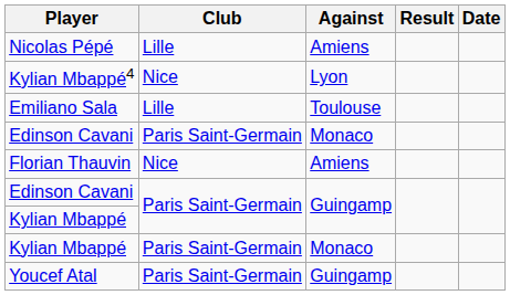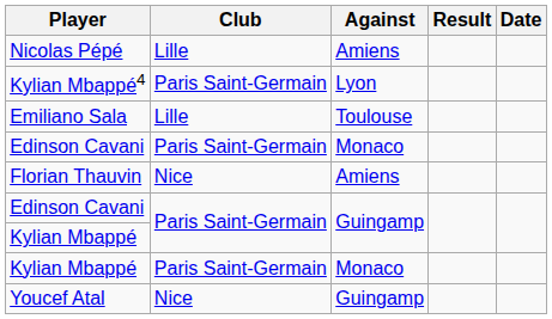 <table class="wikitable sortable">
 <tr>
 <th>Player</th>
 <th>Club</th>
 <th>Against</th>
 <th align="left">Result</th>
 <th>Date</th>
 </tr>
 <tr>
 <td> <a href='#'>Nicolas Pépé</a></td>
 <td><a href='#'>Lille</a></td>
 <td><a href='#'>Amiens</a></td>
 <td align="center"></td>
 <td></td>
 </tr>
 <tr>
 <td> <a href='#'>Kylian Mbappé</a><sup>4</sup></td>
-<td><a href='#'>Nice</a></td>
+<td><a href='#'>Paris Saint-Germain</a></td>
 <td><a href='#'>Lyon</a></td>
 <td align="center"></td>
 <td></td>
 </tr>
 <tr>
 <td> <a href='#'>Emiliano Sala</a></td>
 <td><a href='#'>Lille</a></td>
 <td><a href='#'>Toulouse</a></td>
 <td align="center"></td>
 <td></td>
 </tr>
 <tr>
 <td> <a href='#'>Edinson Cavani</a></td>
 <td><a href='#'>Paris Saint-Germain</a></td>
 <td><a href='#'>Monaco</a></td>
 <td align="center"></td>
 <td></td>
 </tr>
 <tr>
 <td> <a href='#'>Florian Thauvin</a></td>
 <td><a href='#'>Nice</a></td>
 <td><a href='#'>Amiens</a></td>
 <td align="center"></td>
 <td></td>
 </tr>
 <tr>
 <td> <a href='#'>Edinson Cavani</a></td>
 <td rowspan="2"><a href='#'>Paris Saint-Germain</a></td>
 <td rowspan="2"><a href='#'>Guingamp</a></td>
 <td rowspan="2" align="center"></td>
 <td rowspan="2"></td>
 </tr>
 <tr>
 <td> <a href='#'>Kylian Mbappé</a></td>
 </tr>
 <tr>
 <td> <a href='#'>Kylian Mbappé</a></td>
 <td><a href='#'>Paris Saint-Germain</a></td>
 <td><a href='#'>Monaco</a></td>
 <td align="center"></td>
 <td></td>
 </tr>
 <tr>
 <td> <a href='#'>Youcef Atal</a></td>
-<td><a href='#'>Paris Saint-Germain</a></td>
+<td><a href='#'>Nice</a></td>
 <td><a href='#'>Guingamp</a></td>
 <td align="center"></td>
 <td></td>
 </tr>
 </table>
